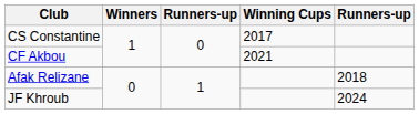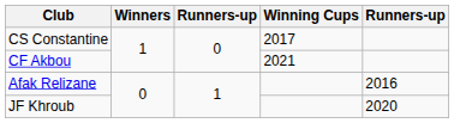 <table class="wikitable">
 <tr>
 <th>Club</th>
 <th>Winners</th>
 <th>Runners-up</th>
 <th>Winning Cups</th>
 <th>Runners-up</th>
 </tr>
 <tr>
 <td>CS Constantine</td>
 <td align=center rowspan=2>1</td>
 <td align=center rowspan=2>0</td>
 <td>2017</td>
 <td></td>
 </tr>
 <tr>
 <td><a href='#'>CF Akbou</a></td>
 <td>2021</td>
 <td></td>
 </tr>
 <tr>
 <td><a href='#'>Afak Relizane</a></td>
 <td align=center rowspan=2>0</td>
 <td align=center rowspan=2>1</td>
 <td></td>
-<td>2018</td>
+<td>2016</td>
 </tr>
 <tr>
 <td>JF Khroub</td>
 <td></td>
-<td>2024</td>
+<td>2020</td>
 </tr>
 </table>
